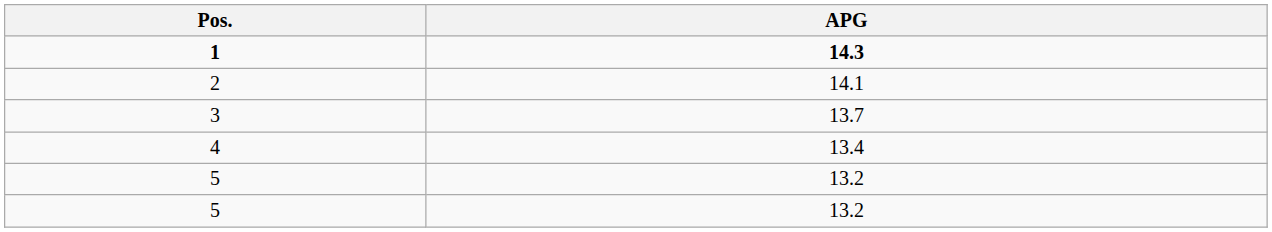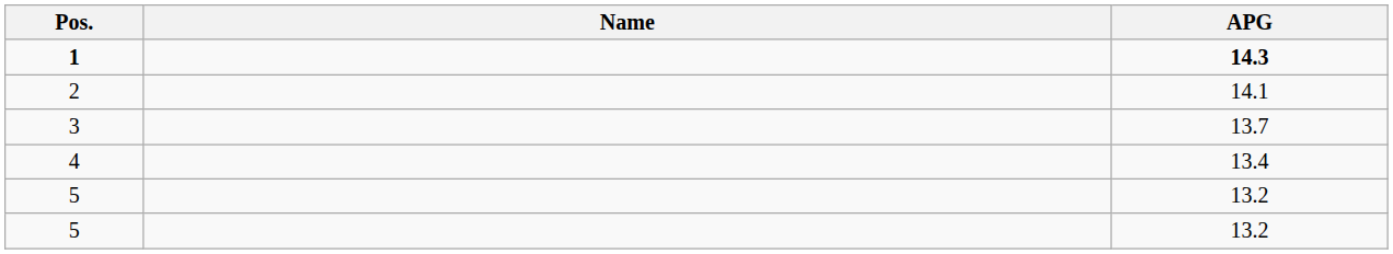 <table class=wikitable width="80%">
 <tr>
 <th width="10%">Pos.</th>
+<th width="70%">Name</th>
 <th width="20%">APG</th>
 </tr>
 <tr>
 <td align=center><strong>1</strong></td>
+<td><strong></strong></td>
 <td align=center><strong>14.3</strong></td>
 </tr>
 <tr>
 <td align=center>2</td>
+<td></td>
 <td align=center>14.1</td>
 </tr>
 <tr>
 <td align=center>3</td>
+<td></td>
 <td align=center>13.7</td>
 </tr>
 <tr>
 <td align=center>4</td>
+<td></td>
 <td align=center>13.4</td>
 </tr>
 <tr>
 <td align=center>5</td>
+<td></td>
 <td align=center>13.2</td>
 </tr>
 <tr>
 <td align=center>5</td>
+<td></td>
 <td align=center>13.2</td>
 </tr>
 </table>
